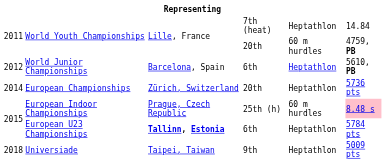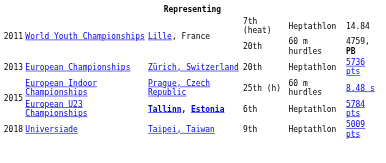 <table>
 <tr>
 <th colspan="6">Representing </th>
 </tr>
 <tr>
 <td rowspan="2">2011</td>
 <td rowspan="2"><a href='#'>World Youth Championships</a></td>
 <td rowspan="2"><a href='#'>Lille</a>, France</td>
 <td>7th (heat)</td>
 <td>Heptathlon</td>
 <td>14.84</td>
 </tr>
 <tr>
 <td>20th</td>
 <td>60 m hurdles</td>
 <td>4759, <strong>PB</strong></td>
 </tr>
 <tr>
-<td>2012</td>
-<td><a href='#'>World Junior Championships</a></td>
-<td><a href='#'>Barcelona</a>, Spain</td>
-<td>6th</td>
-<td><a href='#'>Heptathlon</a></td>
-<td>5610, <strong>PB</strong></td>
-</tr>
-<tr>
-<td>2014</td>
+<td>2013</td>
 <td><a href='#'>European Championships</a></td>
 <td><a href='#'>Zürich, Switzerland</a></td>
 <td>20th</td>
 <td>Heptathlon</td>
 <td><a href='#'>5736 pts</a></td>
 </tr>
 <tr>
 <td rowspan=2>2015</td>
 <td><a href='#'>European Indoor Championships</a></td>
 <td><a href='#'>Prague, Czech Republic</a></td>
 <td>25th (h)</td>
 <td>60 m hurdles</td>
-<td style="background: pink;"><a href='#'>8.48 s</a></td>
+<td><a href='#'>8.48 s</a></td>
 </tr>
 <tr>
 <td><a href='#'>European U23 Championships</a></td>
 <td><strong><a href='#'>Tallinn</a>, <a href='#'>Estonia</a></strong></td>
 <td>6th</td>
 <td>Heptathlon</td>
 <td><a href='#'>5784 pts</a></td>
 </tr>
 <tr>
 <td>2018</td>
 <td><a href='#'>Universiade</a></td>
 <td><a href='#'>Taipei, Taiwan</a></td>
 <td>9th</td>
 <td>Heptathlon</td>
 <td><a href='#'>5009 pts</a></td>
 </tr>
 </table>
